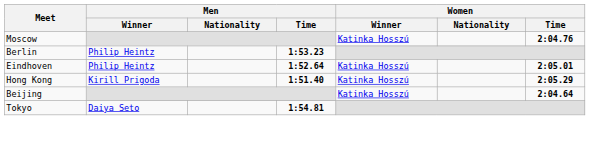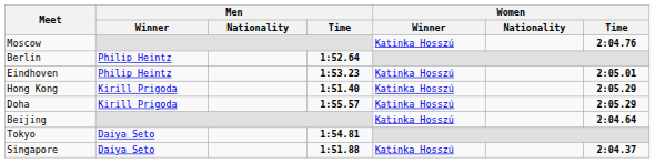 <table class="wikitable">
 <tr>
 <th width=120 rowspan="2">Meet</th>
 <th colspan="3">Men</th>
 <th colspan="3">Women</th>
 </tr>
 <tr>
 <th width=150>Winner</th>
 <th width=130>Nationality</th>
 <th width=85>Time</th>
 <th width=150>Winner</th>
 <th width=130>Nationality</th>
 <th width=85>Time</th>
 </tr>
 <tr>
 <td>Moscow</td>
 <td colspan=3 bgcolor=E0E0E0></td>
 <td><a href='#'>Katinka Hosszú</a></td>
 <td></td>
 <td align=center><strong>2:04.76</strong></td>
 </tr>
 <tr>
 <td>Berlin</td>
 <td><a href='#'>Philip Heintz</a></td>
 <td></td>
-<td align=center><strong>1:53.23</strong></td>
+<td align=center><strong>1:52.64</strong></td>
 <td colspan=3 bgcolor=E0E0E0></td>
 </tr>
 <tr>
 <td>Eindhoven</td>
 <td><a href='#'>Philip Heintz</a></td>
 <td></td>
-<td align=center><strong>1:52.64</strong></td>
+<td align=center><strong>1:53.23</strong></td>
 <td><a href='#'>Katinka Hosszú</a></td>
 <td></td>
 <td align=center><strong>2:05.01</strong></td>
 </tr>
 <tr>
 <td>Hong Kong</td>
 <td><a href='#'>Kirill Prigoda</a></td>
 <td></td>
 <td align=center><strong>1:51.40</strong></td>
+<td><a href='#'>Katinka Hosszú</a></td>
+<td></td>
+<td align=center><strong>2:05.29</strong></td>
+</tr>
+<tr>
+<td>Doha</td>
+<td><a href='#'>Kirill Prigoda</a></td>
+<td></td>
+<td align=center><strong>1:55.57</strong></td>
 <td><a href='#'>Katinka Hosszú</a></td>
 <td></td>
 <td align=center><strong>2:05.29</strong></td>
 </tr>
 <tr>
 <td>Beijing</td>
 <td colspan=3 bgcolor=e0e0e0></td>
 <td><a href='#'>Katinka Hosszú</a></td>
 <td></td>
 <td align=center><strong>2:04.64</strong></td>
 </tr>
 <tr>
 <td>Tokyo</td>
 <td><a href='#'>Daiya Seto</a></td>
 <td></td>
 <td align=center><strong>1:54.81</strong></td>
 <td colspan="3" bgcolor="e0e0e0"></td>
 </tr>
+<tr>
+<td>Singapore</td>
+<td><a href='#'>Daiya Seto</a></td>
+<td></td>
+<td align=center><strong>1:51.88</strong></td>
+<td><a href='#'>Katinka Hosszú</a></td>
+<td></td>
+<td align=center><strong>2:04.37</strong></td>
+</tr>
 </table>
